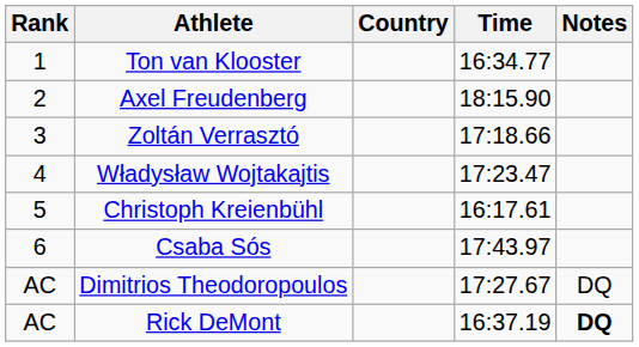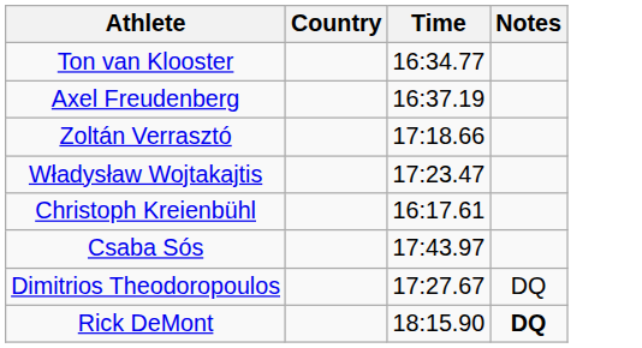 <table class="wikitable sortable" style="text-align:center">
 <tr>
-<th>Rank</th>
 <th>Athlete</th>
 <th>Country</th>
 <th>Time</th>
 <th>Notes</th>
 </tr>
 <tr>
-<td>1</td>
 <td><a href='#'>Ton van Klooster</a></td>
 <td align=left></td>
 <td>16:34.77</td>
 <td></td>
 </tr>
 <tr>
-<td>2</td>
 <td><a href='#'>Axel Freudenberg</a></td>
 <td align=left></td>
-<td>18:15.90</td>
+<td>16:37.19</td>
 <td></td>
 </tr>
 <tr>
-<td>3</td>
 <td><a href='#'>Zoltán Verrasztó</a></td>
 <td align=left></td>
 <td>17:18.66</td>
 <td></td>
 </tr>
 <tr>
-<td>4</td>
 <td><a href='#'>Władysław Wojtakajtis</a></td>
 <td align=left></td>
 <td>17:23.47</td>
 <td></td>
 </tr>
 <tr>
-<td>5</td>
 <td><a href='#'>Christoph Kreienbühl</a></td>
 <td align=left></td>
 <td>16:17.61</td>
 <td></td>
 </tr>
 <tr>
-<td>6</td>
 <td><a href='#'>Csaba Sós</a></td>
 <td align=left></td>
 <td>17:43.97</td>
 <td></td>
 </tr>
 <tr>
-<td>AC</td>
 <td><a href='#'>Dimitrios Theodoropoulos</a></td>
 <td align=left></td>
 <td>17:27.67</td>
 <td>DQ</td>
 </tr>
 <tr>
-<td>AC</td>
 <td><a href='#'>Rick DeMont</a></td>
 <td align=left></td>
-<td>16:37.19</td>
+<td>18:15.90</td>
 <td><strong>DQ</strong></td>
 </tr>
 </table>
